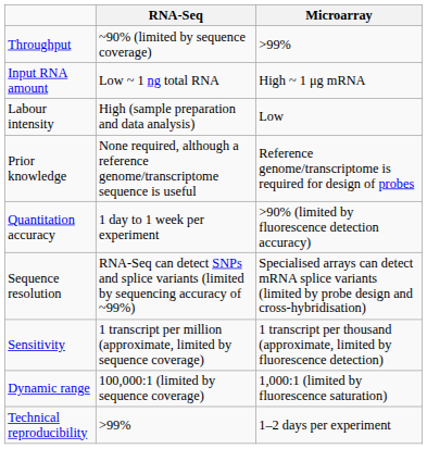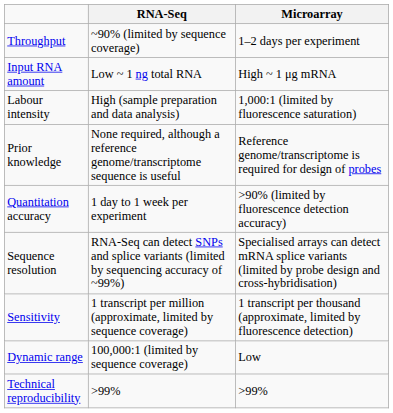 <table class="wikitable floatright" style="width:500px">
 <tr>
 <td></td>
 <th>RNA-Seq</th>
 <th>Microarray</th>
 </tr>
 <tr>
 <td><a href='#'>Throughput</a></td>
 <td>~90% (limited by sequence coverage)</td>
-<td>>99%</td>
+<td>1–2 days per experiment</td>
 </tr>
 <tr>
 <td><a href='#'>Input RNA amount</a></td>
 <td>Low ~ 1 <a href='#'>ng</a> total RNA</td>
 <td>High ~ 1 μg mRNA</td>
 </tr>
 <tr>
 <td>Labour intensity</td>
 <td>High (sample preparation and data analysis)</td>
-<td>Low</td>
+<td>1,000:1 (limited by fluorescence saturation)</td>
 </tr>
 <tr>
 <td>Prior knowledge</td>
 <td>None required, although a reference genome/transcriptome sequence is useful</td>
 <td>Reference genome/transcriptome is required for design of <a href='#'>probes</a></td>
 </tr>
 <tr>
 <td><a href='#'>Quantitation</a> accuracy</td>
 <td>1 day to 1 week per experiment</td>
 <td>>90% (limited by fluorescence detection accuracy)</td>
 </tr>
 <tr>
 <td>Sequence resolution</td>
 <td>RNA-Seq can detect <a href='#'>SNPs</a> and splice variants (limited by sequencing accuracy of ~99%)</td>
 <td>Specialised arrays can detect mRNA splice variants (limited by probe design and cross-hybridisation)</td>
 </tr>
 <tr>
 <td><a href='#'>Sensitivity</a></td>
 <td>1 transcript per million (approximate, limited by sequence coverage)</td>
 <td>1 transcript per thousand (approximate, limited by fluorescence detection)</td>
 </tr>
 <tr>
 <td><a href='#'>Dynamic range</a></td>
 <td>100,000:1 (limited by sequence coverage)</td>
-<td>1,000:1 (limited by fluorescence saturation)</td>
+<td>Low</td>
 </tr>
 <tr>
 <td><a href='#'>Technical reproducibility</a></td>
 <td>>99%</td>
-<td>1–2 days per experiment</td>
+<td>>99%</td>
 </tr>
 </table>
